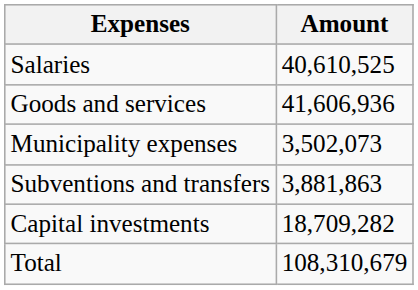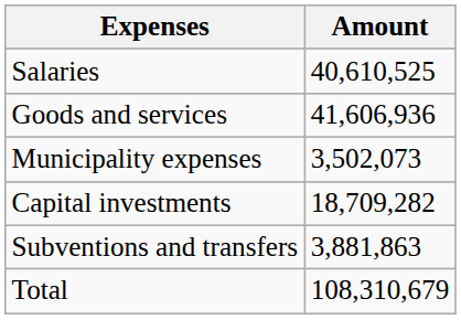 <table class="wikitable">
 <tr>
 <th>Expenses</th>
 <th>Amount</th>
 </tr>
 <tr>
 <td>Salaries</td>
 <td>40,610,525</td>
 </tr>
 <tr>
 <td>Goods and services</td>
 <td>41,606,936</td>
 </tr>
 <tr>
 <td>Municipality expenses</td>
 <td>3,502,073</td>
 </tr>
 <tr>
+<td>Capital investments</td>
+<td>18,709,282</td>
+</tr>
+<tr>
 <td>Subventions and transfers</td>
 <td>3,881,863</td>
-</tr>
-<tr>
-<td>Capital investments</td>
-<td>18,709,282</td>
 </tr>
 <tr>
 <td>Total</td>
 <td>108,310,679</td>
 </tr>
 </table>
